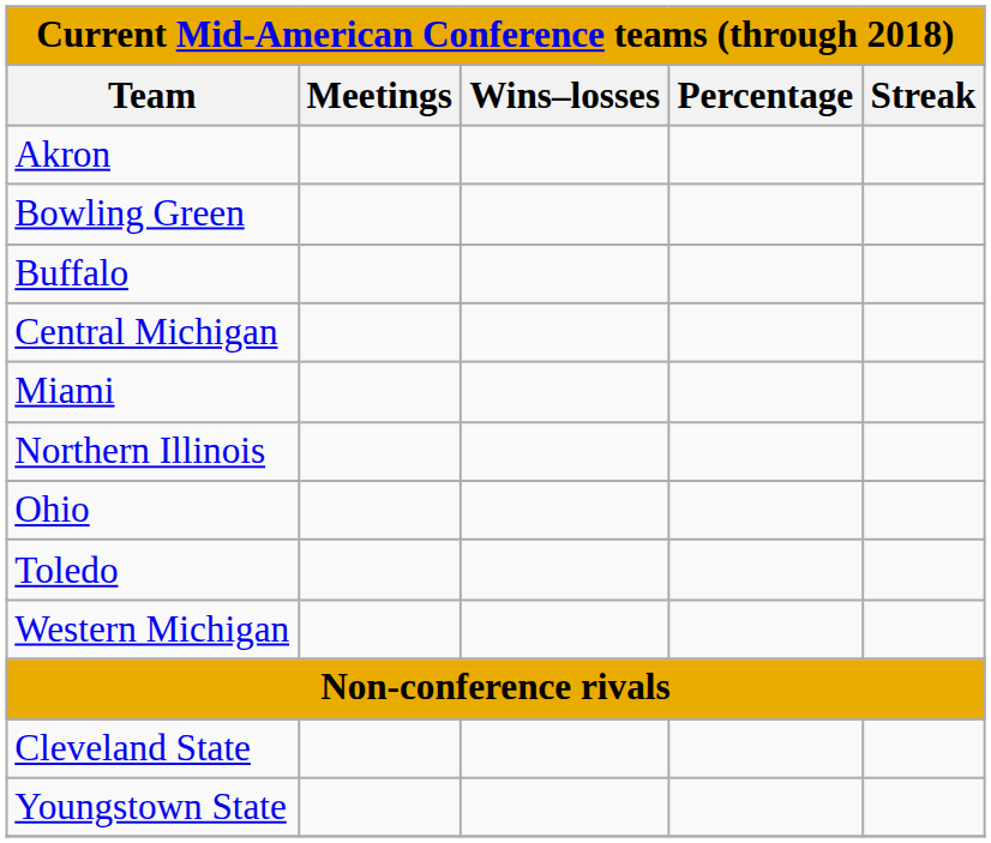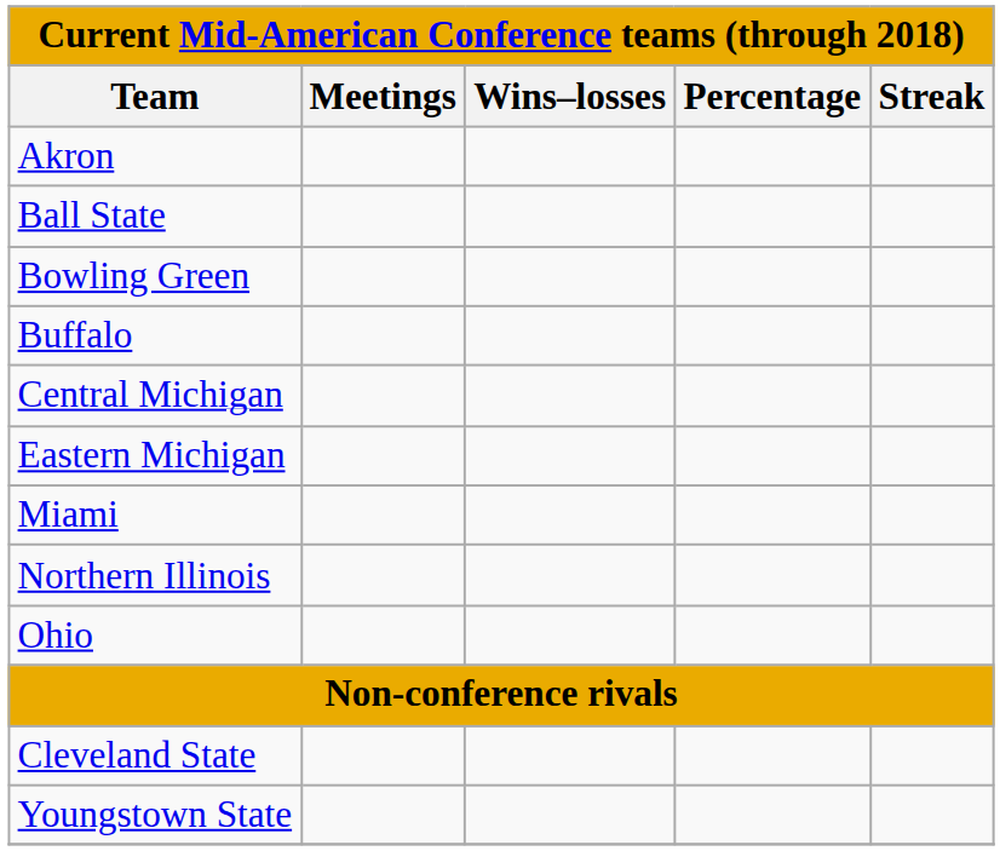 <table class="wikitable" style="float: right;">
 <tr>
 <th colspan=5 style="background:#eaab00;">Current <a href='#'>Mid-American Conference</a> teams (through 2018)</th>
 </tr>
 <tr>
 <th>Team</th>
 <th>Meetings</th>
 <th>Wins–losses</th>
 <th>Percentage</th>
 <th>Streak</th>
 </tr>
 <tr>
 <td><a href='#'>Akron</a></td>
+<td></td>
+<td></td>
+<td></td>
+<td></td>
+</tr>
+<tr>
+<td><a href='#'>Ball State</a></td>
 <td></td>
 <td></td>
 <td></td>
 <td></td>
 </tr>
 <tr>
 <td><a href='#'>Bowling Green</a></td>
 <td></td>
 <td></td>
 <td></td>
 <td></td>
 </tr>
 <tr>
 <td><a href='#'>Buffalo</a></td>
 <td></td>
 <td></td>
 <td></td>
 <td></td>
 </tr>
 <tr>
 <td><a href='#'>Central Michigan</a></td>
 <td></td>
 <td></td>
 <td></td>
 <td></td>
 </tr>
 <tr>
+<td><a href='#'>Eastern Michigan</a></td>
+<td></td>
+<td></td>
+<td></td>
+<td></td>
+</tr>
+<tr>
 <td><a href='#'>Miami</a></td>
 <td></td>
 <td></td>
 <td></td>
 <td></td>
 </tr>
 <tr>
 <td><a href='#'>Northern Illinois</a></td>
 <td></td>
 <td></td>
 <td></td>
 <td></td>
 </tr>
 <tr>
 <td><a href='#'>Ohio</a></td>
-<td></td>
-<td></td>
-<td></td>
-<td></td>
-</tr>
-<tr>
-<td><a href='#'>Toledo</a></td>
-<td></td>
-<td></td>
-<td></td>
-<td></td>
-</tr>
-<tr>
-<td><a href='#'>Western Michigan</a></td>
 <td></td>
 <td></td>
 <td></td>
 <td></td>
 </tr>
 <tr>
 <th colspan=5 style="background:#eaab00;">Non-conference rivals</th>
 </tr>
 <tr>
 <td><a href='#'>Cleveland State</a></td>
 <td></td>
 <td></td>
 <td></td>
 <td></td>
 </tr>
 <tr>
 <td><a href='#'>Youngstown State</a></td>
 <td></td>
 <td></td>
 <td></td>
 <td></td>
 </tr>
 <tr>
 </tr>
 </table>
